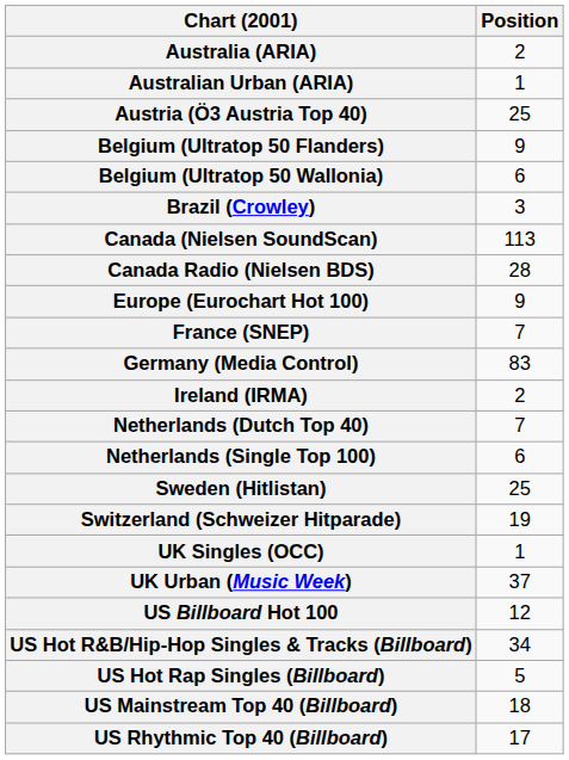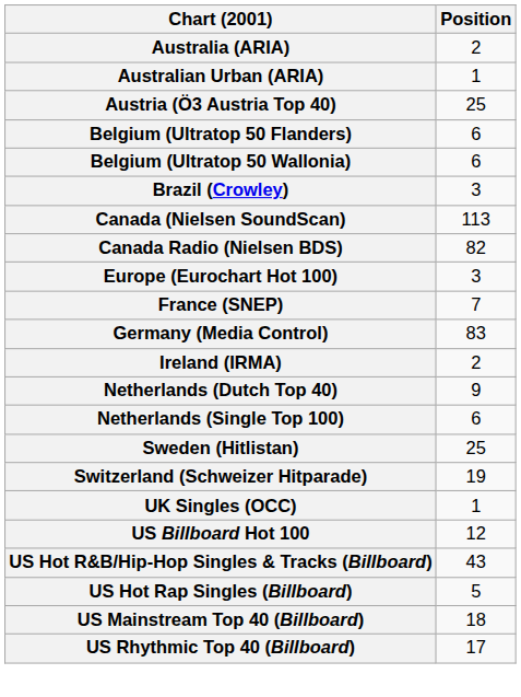 <table class="wikitable sortable plainrowheaders" style="text-align:center">
 <tr>
 <th>Chart (2001)</th>
 <th>Position</th>
 </tr>
 <tr>
 <th scope="row">Australia (ARIA)</th>
 <td>2</td>
 </tr>
 <tr>
 <th scope="row">Australian Urban (ARIA)</th>
 <td>1</td>
 </tr>
 <tr>
 <th scope="row">Austria (Ö3 Austria Top 40)</th>
 <td>25</td>
 </tr>
 <tr>
 <th scope="row">Belgium (Ultratop 50 Flanders)</th>
-<td>9</td>
+<td>6</td>
 </tr>
 <tr>
 <th scope="row">Belgium (Ultratop 50 Wallonia)</th>
 <td>6</td>
 </tr>
 <tr>
 <th scope="row">Brazil (<a href='#'>Crowley</a>)</th>
 <td>3</td>
 </tr>
 <tr>
 <th scope="row">Canada (Nielsen SoundScan)</th>
 <td>113</td>
 </tr>
 <tr>
 <th scope="row">Canada Radio (Nielsen BDS)</th>
-<td>28</td>
+<td>82</td>
 </tr>
 <tr>
 <th scope="row">Europe (Eurochart Hot 100)</th>
-<td>9</td>
+<td>3</td>
 </tr>
 <tr>
 <th scope="row">France (SNEP)</th>
 <td>7</td>
 </tr>
 <tr>
 <th scope="row">Germany (Media Control)</th>
 <td>83</td>
 </tr>
 <tr>
 <th scope="row">Ireland (IRMA)</th>
 <td>2</td>
 </tr>
 <tr>
 <th scope="row">Netherlands (Dutch Top 40)</th>
-<td>7</td>
+<td>9</td>
 </tr>
 <tr>
 <th scope="row">Netherlands (Single Top 100)</th>
 <td>6</td>
 </tr>
 <tr>
 <th scope="row">Sweden (Hitlistan)</th>
 <td>25</td>
 </tr>
 <tr>
 <th scope="row">Switzerland (Schweizer Hitparade)</th>
 <td>19</td>
 </tr>
 <tr>
 <th scope="row">UK Singles (OCC)</th>
 <td>1</td>
 </tr>
 <tr>
-<th scope="row">UK Urban (<em><a href='#'>Music Week</a></em>)</th>
-<td>37</td>
-</tr>
-<tr>
 <th scope="row">US <em>Billboard</em> Hot 100</th>
 <td>12</td>
 </tr>
 <tr>
 <th scope="row">US Hot R&B/Hip-Hop Singles & Tracks (<em>Billboard</em>)</th>
-<td>34</td>
+<td>43</td>
 </tr>
 <tr>
 <th scope="row">US Hot Rap Singles (<em>Billboard</em>)</th>
 <td>5</td>
 </tr>
 <tr>
 <th scope="row">US Mainstream Top 40 (<em>Billboard</em>)</th>
 <td>18</td>
 </tr>
 <tr>
 <th scope="row">US Rhythmic Top 40 (<em>Billboard</em>)</th>
 <td>17</td>
 </tr>
 </table>
